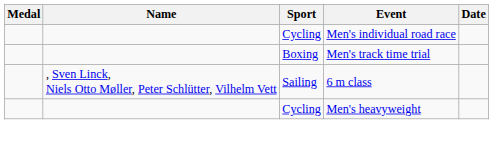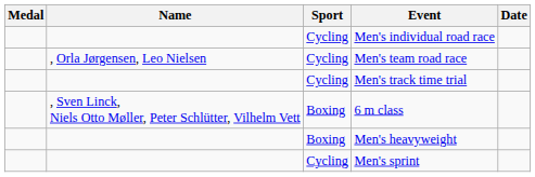 <table class="wikitable sortable" style="font-size:95%">
 <tr>
 <th>Medal</th>
 <th>Name</th>
 <th>Sport</th>
 <th>Event</th>
 <th>Date</th>
 </tr>
 <tr>
 <td></td>
 <td></td>
 <td><a href='#'>Cycling</a></td>
 <td><a href='#'>Men's individual road race</a></td>
 <td></td>
 </tr>
 <tr>
 <td></td>
+<td>, <a href='#'>Orla Jørgensen</a>, <a href='#'>Leo Nielsen</a></td>
+<td><a href='#'>Cycling</a></td>
+<td><a href='#'>Men's team road race</a></td>
 <td></td>
-<td><a href='#'>Boxing</a></td>
+</tr>
+<tr>
+<td></td>
+<td></td>
+<td><a href='#'>Cycling</a></td>
 <td><a href='#'>Men's track time trial</a></td>
 <td></td>
 </tr>
 <tr>
 <td></td>
 <td>, <a href='#'>Sven Linck</a>,<br><a href='#'>Niels Otto Møller</a>, <a href='#'>Peter Schlütter</a>, <a href='#'>Vilhelm Vett</a></td>
-<td><a href='#'>Sailing</a></td>
+<td><a href='#'>Boxing</a></td>
 <td><a href='#'>6 m class</a></td>
 <td></td>
 </tr>
 <tr>
 <td></td>
 <td></td>
-<td><a href='#'>Cycling</a></td>
+<td><a href='#'>Boxing</a></td>
 <td><a href='#'>Men's heavyweight</a></td>
 <td></td>
 </tr>
+<tr>
+<td></td>
+<td></td>
+<td><a href='#'>Cycling</a></td>
+<td><a href='#'>Men's sprint</a></td>
+<td></td>
+</tr>
 </table>
